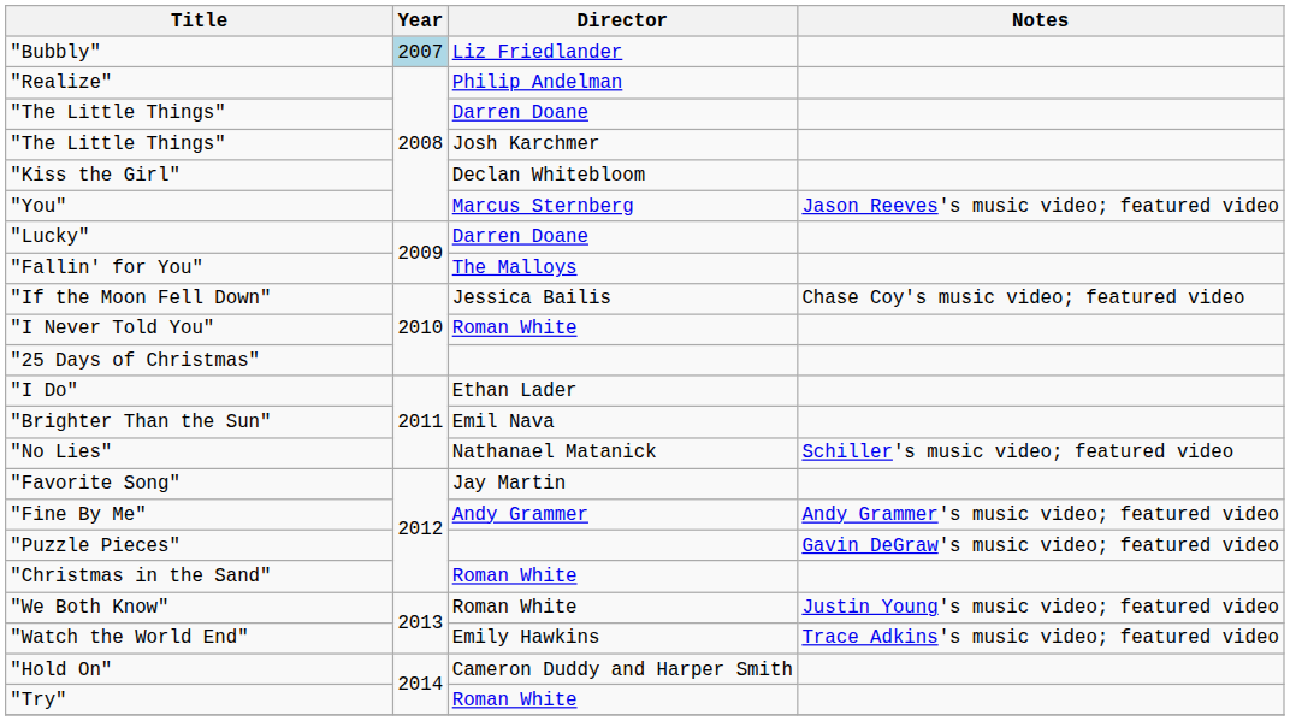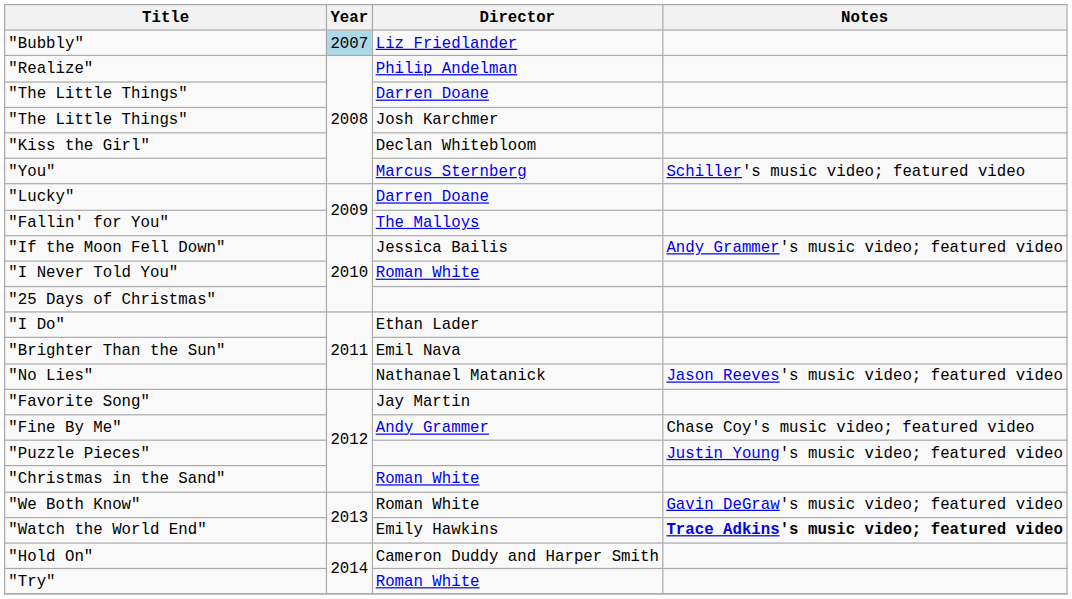 <table class="wikitable">
 <tr>
 <th scope="col" style="width:20em;">Title</th>
 <th>Year</th>
 <th>Director</th>
 <th>Notes</th>
 </tr>
 <tr>
 <td scope="row">"Bubbly"</td>
 <td style="background: lightblue;">2007</td>
 <td><a href='#'>Liz Friedlander</a></td>
 <td></td>
 </tr>
 <tr>
 <td scope="row">"Realize"</td>
 <td rowspan="5">2008</td>
 <td><a href='#'>Philip Andelman</a></td>
 <td></td>
 </tr>
 <tr>
 <td scope="row">"The Little Things"</td>
 <td><a href='#'>Darren Doane</a></td>
 <td></td>
 </tr>
 <tr>
 <td scope="row">"The Little Things" </td>
 <td>Josh Karchmer</td>
 <td></td>
 </tr>
 <tr>
 <td scope="row">"Kiss the Girl"</td>
 <td>Declan Whitebloom</td>
 <td></td>
 </tr>
 <tr>
 <td scope="row">"You"</td>
 <td><a href='#'>Marcus Sternberg</a></td>
-<td><a href='#'>Jason Reeves</a>'s music video; featured video</td>
+<td><a href='#'>Schiller</a>'s music video; featured video</td>
 </tr>
 <tr>
 <td scope="row">"Lucky"</td>
 <td rowspan="2">2009</td>
 <td><a href='#'>Darren Doane</a></td>
 <td></td>
 </tr>
 <tr>
 <td scope="row">"Fallin' for You"</td>
 <td><a href='#'>The Malloys</a></td>
 <td></td>
 </tr>
 <tr>
 <td scope="row">"If the Moon Fell Down"</td>
 <td rowspan="3">2010</td>
 <td>Jessica Bailis</td>
-<td>Chase Coy's music video; featured video</td>
+<td><a href='#'>Andy Grammer</a>'s music video; featured video</td>
 </tr>
 <tr>
 <td scope="row">"I Never Told You"</td>
 <td><a href='#'>Roman White</a></td>
 <td></td>
 </tr>
 <tr>
 <td scope="row">"25 Days of Christmas"</td>
 <td></td>
 <td></td>
 </tr>
 <tr>
 <td scope="row">"I Do"</td>
 <td rowspan="3">2011</td>
 <td>Ethan Lader</td>
 <td></td>
 </tr>
 <tr>
 <td scope="row">"Brighter Than the Sun"</td>
 <td>Emil Nava</td>
 <td></td>
 </tr>
 <tr>
 <td scope="row">"No Lies"</td>
 <td>Nathanael Matanick</td>
-<td><a href='#'>Schiller</a>'s music video; featured video</td>
+<td><a href='#'>Jason Reeves</a>'s music video; featured video</td>
 </tr>
 <tr>
 <td scope="row">"Favorite Song"</td>
 <td rowspan="4">2012</td>
 <td>Jay Martin</td>
 <td></td>
 </tr>
 <tr>
 <td scope="row">"Fine By Me"</td>
 <td><a href='#'>Andy Grammer</a></td>
-<td><a href='#'>Andy Grammer</a>'s music video; featured video</td>
+<td>Chase Coy's music video; featured video</td>
 </tr>
 <tr>
 <td scope="row">"Puzzle Pieces"</td>
 <td></td>
-<td><a href='#'>Gavin DeGraw</a>'s music video; featured video</td>
+<td><a href='#'>Justin Young</a>'s music video; featured video</td>
 </tr>
 <tr>
 <td scope="row">"Christmas in the Sand"</td>
 <td><a href='#'>Roman White</a></td>
 <td></td>
 </tr>
 <tr>
 <td scope="row">"We Both Know"</td>
 <td rowspan="2">2013</td>
 <td>Roman White</td>
-<td><a href='#'>Justin Young</a>'s music video; featured video</td>
+<td><a href='#'>Gavin DeGraw</a>'s music video; featured video</td>
 </tr>
 <tr>
 <td scope="row">"Watch the World End"</td>
 <td>Emily Hawkins</td>
-<td><a href='#'>Trace Adkins</a>'s music video; featured video</td>
+<td><strong><a href='#'>Trace Adkins</a>'s music video; featured video</strong></td>
 </tr>
 <tr>
 <td scope="row">"Hold On"</td>
 <td rowspan="2">2014</td>
 <td>Cameron Duddy and Harper Smith</td>
 <td></td>
 </tr>
 <tr>
 <td scope="row">"Try"</td>
 <td><a href='#'>Roman White</a></td>
 <td></td>
 </tr>
 <tr>
 </tr>
 </table>
